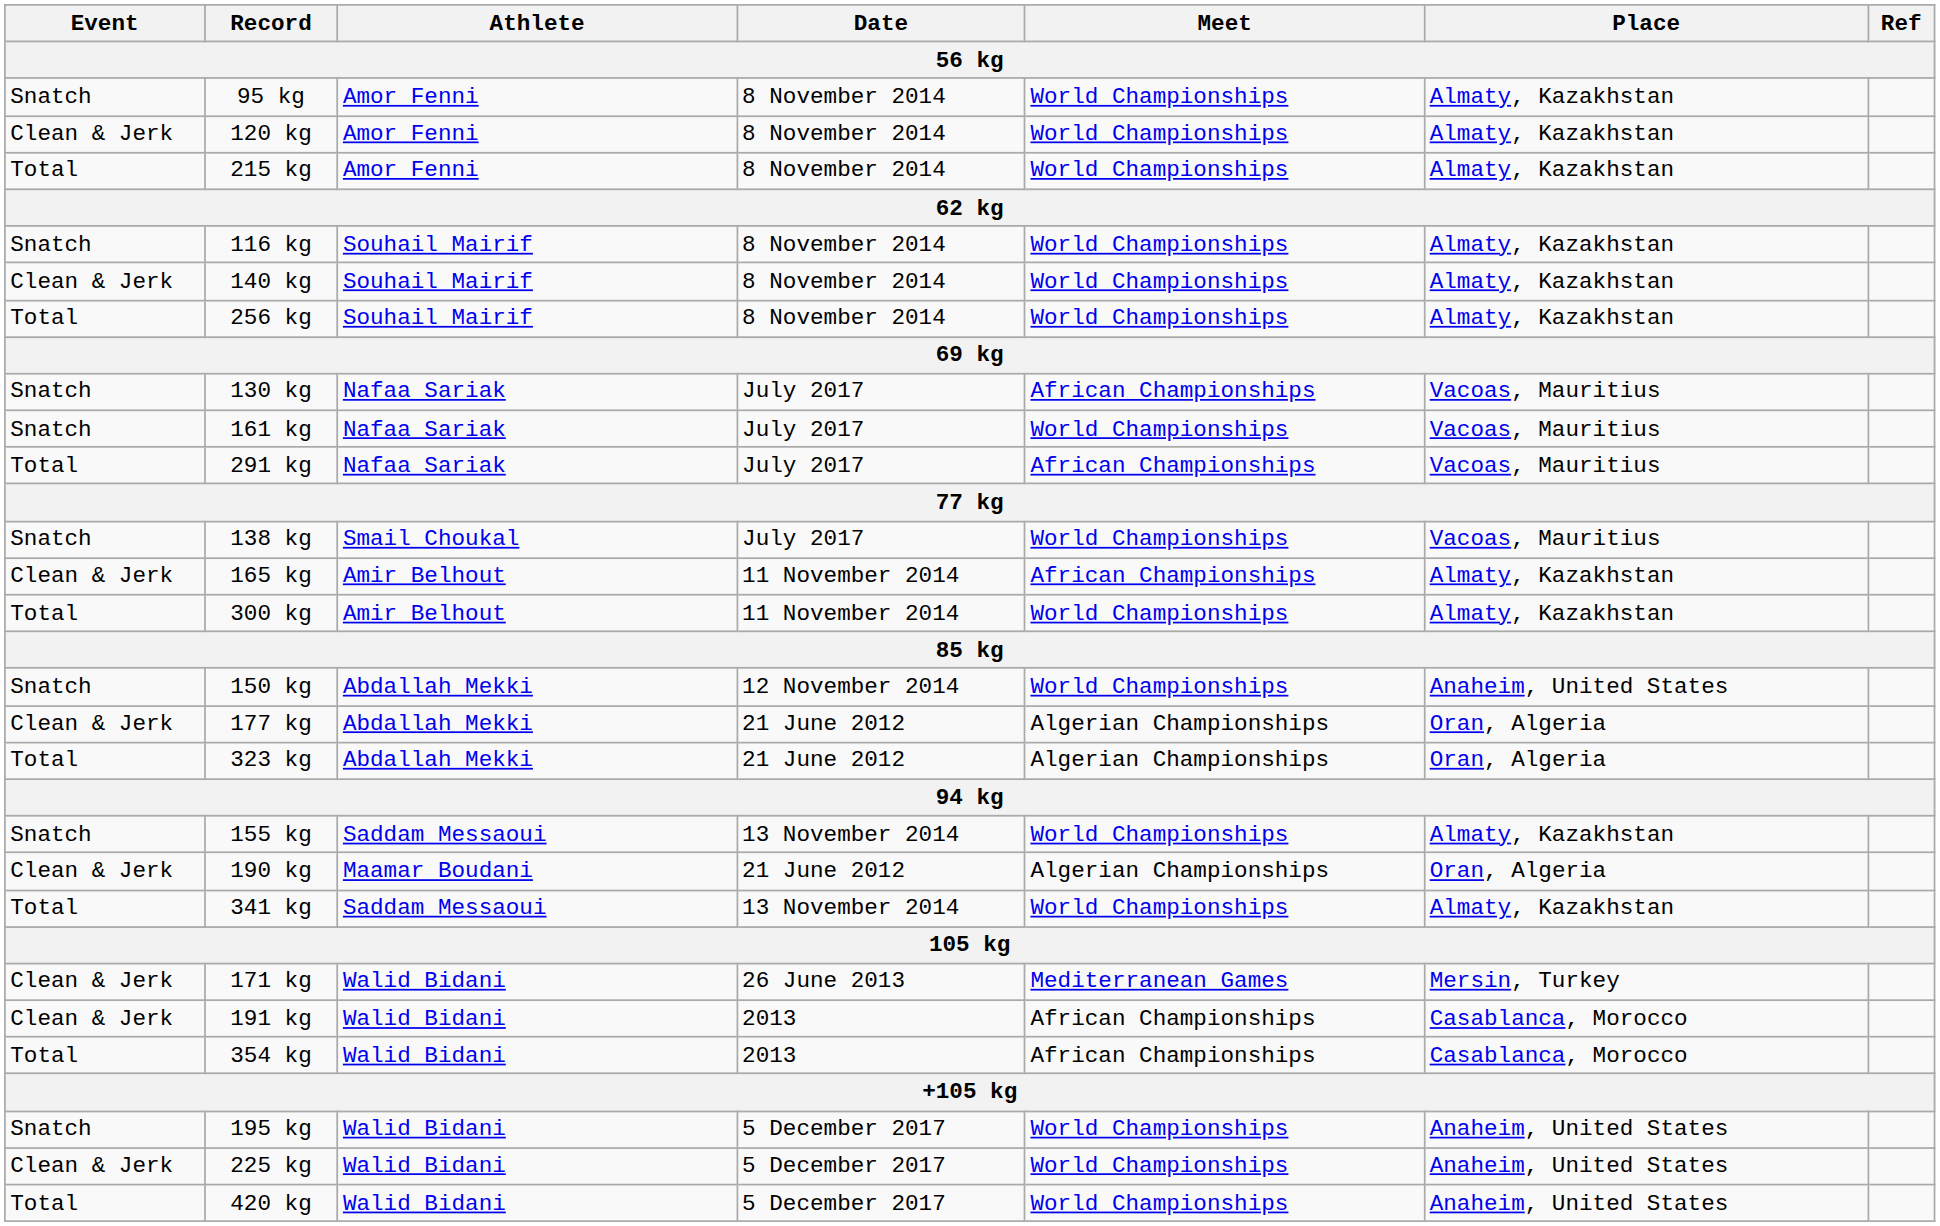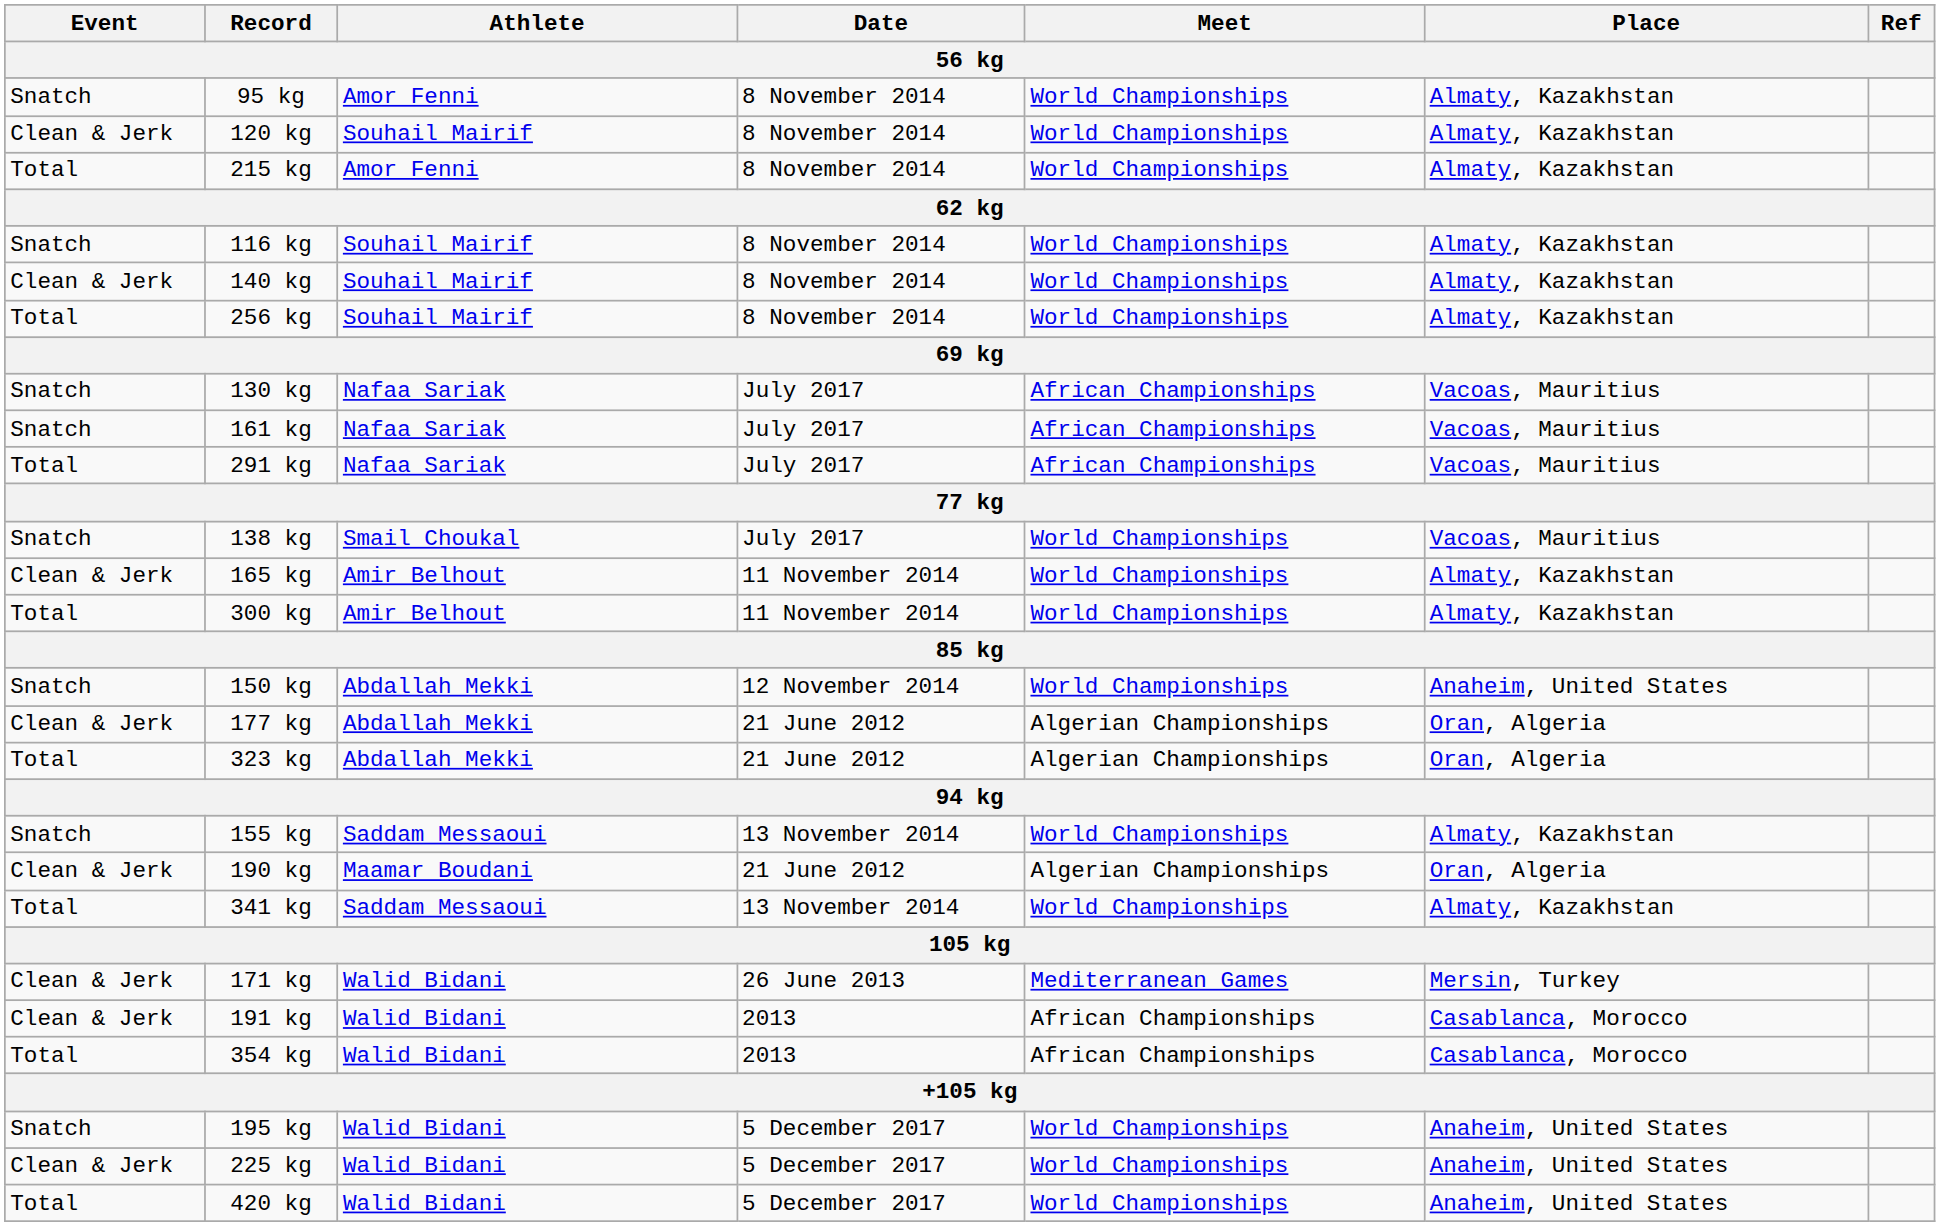 <table class="wikitable">
 <tr>
 <th width=9%>Event</th>
 <th width=6%>Record</th>
 <th width=18%>Athlete</th>
 <th width=13%>Date</th>
 <th width=18%>Meet</th>
 <th width=20%>Place</th>
 <th width=3%>Ref</th>
 </tr>
 <tr bgcolor="#DDDDDD">
 <th colspan="8">56 kg</th>
 </tr>
 <tr>
 <td>Snatch</td>
 <td align="center">95 kg</td>
 <td><a href='#'>Amor Fenni</a></td>
 <td>8 November 2014</td>
 <td><a href='#'>World Championships</a></td>
 <td><a href='#'>Almaty</a>, Kazakhstan</td>
 <td></td>
 </tr>
 <tr>
 <td>Clean & Jerk</td>
 <td align="center">120 kg</td>
-<td><a href='#'>Amor Fenni</a></td>
+<td><a href='#'>Souhail Mairif</a></td>
 <td>8 November 2014</td>
 <td><a href='#'>World Championships</a></td>
 <td><a href='#'>Almaty</a>, Kazakhstan</td>
 <td></td>
 </tr>
 <tr>
 <td>Total</td>
 <td align="center">215 kg</td>
 <td><a href='#'>Amor Fenni</a></td>
 <td>8 November 2014</td>
 <td><a href='#'>World Championships</a></td>
 <td><a href='#'>Almaty</a>, Kazakhstan</td>
 <td></td>
 </tr>
 <tr bgcolor="#DDDDDD">
 <th colspan="8">62 kg</th>
 </tr>
 <tr>
 <td>Snatch</td>
 <td align="center">116 kg</td>
 <td><a href='#'>Souhail Mairif</a></td>
 <td>8 November 2014</td>
 <td><a href='#'>World Championships</a></td>
 <td><a href='#'>Almaty</a>, Kazakhstan</td>
 <td></td>
 </tr>
 <tr>
 <td>Clean & Jerk</td>
 <td align="center">140 kg</td>
 <td><a href='#'>Souhail Mairif</a></td>
 <td>8 November 2014</td>
 <td><a href='#'>World Championships</a></td>
 <td><a href='#'>Almaty</a>, Kazakhstan</td>
 <td></td>
 </tr>
 <tr>
 <td>Total</td>
 <td align="center">256 kg</td>
 <td><a href='#'>Souhail Mairif</a></td>
 <td>8 November 2014</td>
 <td><a href='#'>World Championships</a></td>
 <td><a href='#'>Almaty</a>, Kazakhstan</td>
 <td></td>
 </tr>
 <tr bgcolor="#DDDDDD">
 <th colspan="8">69 kg</th>
 </tr>
 <tr>
 <td>Snatch</td>
 <td align="center">130 kg</td>
 <td><a href='#'>Nafaa Sariak</a></td>
 <td>July 2017</td>
 <td><a href='#'>African Championships</a></td>
 <td><a href='#'>Vacoas</a>, Mauritius</td>
 <td></td>
 </tr>
 <tr>
 <td>Snatch</td>
 <td align="center">161 kg</td>
 <td><a href='#'>Nafaa Sariak</a></td>
 <td>July 2017</td>
-<td><a href='#'>World Championships</a></td>
+<td><a href='#'>African Championships</a></td>
 <td><a href='#'>Vacoas</a>, Mauritius</td>
 <td></td>
 </tr>
 <tr>
 <td>Total</td>
 <td align="center">291 kg</td>
 <td><a href='#'>Nafaa Sariak</a></td>
 <td>July 2017</td>
 <td><a href='#'>African Championships</a></td>
 <td><a href='#'>Vacoas</a>, Mauritius</td>
 <td></td>
 </tr>
 <tr bgcolor="#DDDDDD">
 <th colspan="8">77 kg</th>
 </tr>
 <tr>
 <td>Snatch</td>
 <td align="center">138 kg</td>
 <td><a href='#'>Smail Choukal</a></td>
 <td>July 2017</td>
 <td><a href='#'>World Championships</a></td>
 <td><a href='#'>Vacoas</a>, Mauritius</td>
 <td></td>
 </tr>
 <tr>
 <td>Clean & Jerk</td>
 <td align="center">165 kg</td>
 <td><a href='#'>Amir Belhout</a></td>
 <td>11 November 2014</td>
-<td><a href='#'>African Championships</a></td>
+<td><a href='#'>World Championships</a></td>
 <td><a href='#'>Almaty</a>, Kazakhstan</td>
 <td></td>
 </tr>
 <tr>
 <td>Total</td>
 <td align="center">300 kg</td>
 <td><a href='#'>Amir Belhout</a></td>
 <td>11 November 2014</td>
 <td><a href='#'>World Championships</a></td>
 <td><a href='#'>Almaty</a>, Kazakhstan</td>
 <td></td>
 </tr>
 <tr bgcolor="#DDDDDD">
 <th colspan="8">85 kg</th>
 </tr>
 <tr>
 <td>Snatch</td>
 <td align="center">150 kg</td>
 <td><a href='#'>Abdallah Mekki</a></td>
 <td>12 November 2014</td>
 <td><a href='#'>World Championships</a></td>
 <td><a href='#'>Anaheim</a>, United States</td>
 <td></td>
 </tr>
 <tr>
 <td>Clean & Jerk</td>
 <td align="center">177 kg</td>
 <td><a href='#'>Abdallah Mekki</a></td>
 <td>21 June 2012</td>
 <td>Algerian Championships</td>
 <td><a href='#'>Oran</a>, Algeria</td>
 <td></td>
 </tr>
 <tr>
 <td>Total</td>
 <td align="center">323 kg</td>
 <td><a href='#'>Abdallah Mekki</a></td>
 <td>21 June 2012</td>
 <td>Algerian Championships</td>
 <td><a href='#'>Oran</a>, Algeria</td>
 <td></td>
 </tr>
 <tr bgcolor="#DDDDDD">
 <th colspan="8">94 kg</th>
 </tr>
 <tr>
 <td>Snatch</td>
 <td align="center">155 kg</td>
 <td><a href='#'>Saddam Messaoui</a></td>
 <td>13 November 2014</td>
 <td><a href='#'>World Championships</a></td>
 <td><a href='#'>Almaty</a>, Kazakhstan</td>
 <td></td>
 </tr>
 <tr>
 <td>Clean & Jerk</td>
 <td align="center">190 kg</td>
 <td><a href='#'>Maamar Boudani</a></td>
 <td>21 June 2012</td>
 <td>Algerian Championships</td>
 <td><a href='#'>Oran</a>, Algeria</td>
 <td></td>
 </tr>
 <tr>
 <td>Total</td>
 <td align="center">341 kg</td>
 <td><a href='#'>Saddam Messaoui</a></td>
 <td>13 November 2014</td>
 <td><a href='#'>World Championships</a></td>
 <td><a href='#'>Almaty</a>, Kazakhstan</td>
 <td></td>
 </tr>
 <tr bgcolor="#DDDDDD">
 <th colspan="8">105 kg</th>
 </tr>
 <tr>
 <td>Clean & Jerk</td>
 <td align="center">171 kg</td>
 <td><a href='#'>Walid Bidani</a></td>
 <td>26 June 2013</td>
 <td><a href='#'>Mediterranean Games</a></td>
 <td><a href='#'>Mersin</a>, Turkey</td>
 <td></td>
 </tr>
 <tr>
 <td>Clean & Jerk</td>
 <td align="center">191 kg</td>
 <td><a href='#'>Walid Bidani</a></td>
 <td>2013</td>
 <td>African Championships</td>
 <td><a href='#'>Casablanca</a>, Morocco</td>
 <td></td>
 </tr>
 <tr>
 <td>Total</td>
 <td align="center">354 kg</td>
 <td><a href='#'>Walid Bidani</a></td>
 <td>2013</td>
 <td>African Championships</td>
 <td><a href='#'>Casablanca</a>, Morocco</td>
 <td></td>
 </tr>
 <tr bgcolor="#DDDDDD">
 <th colspan="8">+105 kg</th>
 </tr>
 <tr>
 <td>Snatch</td>
 <td align="center">195 kg</td>
 <td><a href='#'>Walid Bidani</a></td>
 <td>5 December 2017</td>
 <td><a href='#'>World Championships</a></td>
 <td><a href='#'>Anaheim</a>, United States</td>
 <td></td>
 </tr>
 <tr>
 <td>Clean & Jerk</td>
 <td align="center">225 kg</td>
 <td><a href='#'>Walid Bidani</a></td>
 <td>5 December 2017</td>
 <td><a href='#'>World Championships</a></td>
 <td><a href='#'>Anaheim</a>, United States</td>
 <td></td>
 </tr>
 <tr>
 <td>Total</td>
 <td align="center">420 kg</td>
 <td><a href='#'>Walid Bidani</a></td>
 <td>5 December 2017</td>
 <td><a href='#'>World Championships</a></td>
 <td><a href='#'>Anaheim</a>, United States</td>
 <td></td>
 </tr>
 </table>
